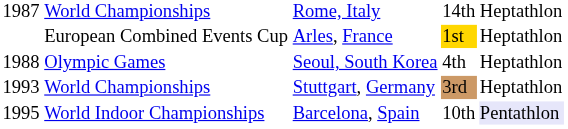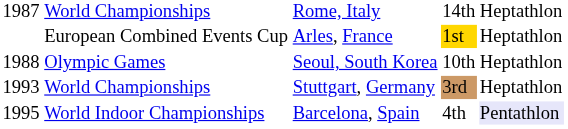 <table>
 <tr>
 <td>1987</td>
 <td><a href='#'>World Championships</a></td>
 <td><a href='#'>Rome, Italy</a></td>
 <td>14th</td>
 <td>Heptathlon</td>
 </tr>
 <tr>
 <td></td>
 <td>European Combined Events Cup</td>
 <td><a href='#'>Arles</a>, <a href='#'>France</a></td>
 <td bgcolor="gold">1st</td>
 <td>Heptathlon</td>
 </tr>
 <tr>
 <td>1988</td>
 <td><a href='#'>Olympic Games</a></td>
 <td><a href='#'>Seoul, South Korea</a></td>
-<td>4th</td>
+<td align="center">10th</td>
 <td>Heptathlon</td>
 </tr>
 <tr>
 <td>1993</td>
 <td><a href='#'>World Championships</a></td>
 <td><a href='#'>Stuttgart</a>, <a href='#'>Germany</a></td>
 <td bgcolor="cc9966">3rd</td>
 <td>Heptathlon</td>
 </tr>
 <tr>
 <td>1995</td>
 <td><a href='#'>World Indoor Championships</a></td>
 <td><a href='#'>Barcelona</a>, <a href='#'>Spain</a></td>
-<td align="center">10th</td>
+<td>4th</td>
 <td style="background: lavender;">Pentathlon</td>
 </tr>
 </table>
